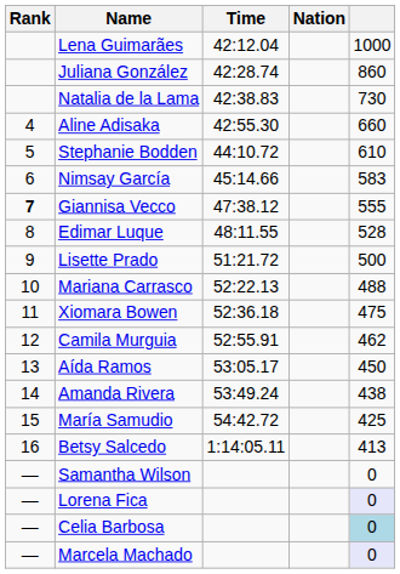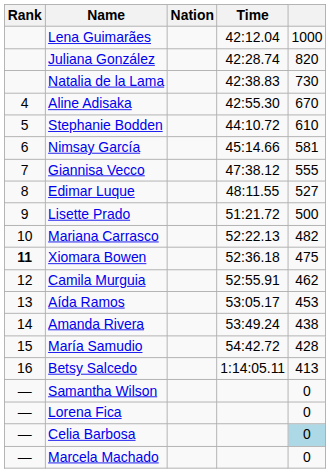 <table class="wikitable sortable" style="text-align:center">
 <tr>
 <th>Rank</th>
 <th>Name</th>
+<th>Nation</th>
 <th>Time</th>
-<th>Nation</th>
 <th></th>
 </tr>
 <tr>
 <td></td>
 <td align=left><a href='#'>Lena Guimarães</a></td>
+<td align=left></td>
 <td>42:12.04</td>
-<td align=left></td>
 <td>1000</td>
 </tr>
 <tr>
 <td></td>
 <td align=left><a href='#'>Juliana González</a></td>
+<td align=left></td>
 <td>42:28.74</td>
-<td align=left></td>
-<td>860</td>
+<td>820</td>
 </tr>
 <tr>
 <td></td>
 <td align=left><a href='#'>Natalia de la Lama</a></td>
+<td align=left></td>
 <td>42:38.83</td>
-<td align=left></td>
 <td>730</td>
 </tr>
 <tr>
 <td>4</td>
 <td align=left><a href='#'>Aline Adisaka</a></td>
+<td align=left></td>
 <td>42:55.30</td>
-<td align=left></td>
-<td>660</td>
+<td>670</td>
 </tr>
 <tr>
 <td>5</td>
 <td align=left><a href='#'>Stephanie Bodden</a></td>
+<td align=left></td>
 <td>44:10.72</td>
-<td align=left></td>
 <td>610</td>
 </tr>
 <tr>
 <td>6</td>
 <td align=left><a href='#'>Nimsay García</a></td>
+<td align=left></td>
 <td>45:14.66</td>
-<td align=left></td>
-<td>583</td>
+<td>581</td>
 </tr>
 <tr>
-<td><strong>7</strong></td>
+<td>7</td>
 <td align=left><a href='#'>Giannisa Vecco</a></td>
+<td align=left></td>
 <td>47:38.12</td>
-<td align=left></td>
 <td>555</td>
 </tr>
 <tr>
 <td>8</td>
 <td align=left><a href='#'>Edimar Luque</a></td>
+<td align=left></td>
 <td>48:11.55</td>
-<td align=left></td>
-<td>528</td>
+<td>527</td>
 </tr>
 <tr>
 <td>9</td>
 <td align=left><a href='#'>Lisette Prado</a></td>
+<td align=left></td>
 <td>51:21.72</td>
-<td align=left></td>
 <td>500</td>
 </tr>
 <tr>
 <td>10</td>
 <td align=left><a href='#'>Mariana Carrasco</a></td>
+<td align=left></td>
 <td>52:22.13</td>
-<td align=left></td>
-<td>488</td>
+<td>482</td>
 </tr>
 <tr>
-<td>11</td>
+<td><strong>11</strong></td>
 <td align=left><a href='#'>Xiomara Bowen</a></td>
+<td align=left></td>
 <td>52:36.18</td>
-<td align=left></td>
 <td>475</td>
 </tr>
 <tr>
 <td>12</td>
 <td align=left><a href='#'>Camila Murguia</a></td>
+<td align=left></td>
 <td>52:55.91</td>
-<td align=left></td>
 <td>462</td>
 </tr>
 <tr>
 <td>13</td>
 <td align=left><a href='#'>Aída Ramos</a></td>
+<td align=left></td>
 <td>53:05.17</td>
-<td align=left></td>
-<td>450</td>
+<td>453</td>
 </tr>
 <tr>
 <td>14</td>
 <td align=left><a href='#'>Amanda Rivera</a></td>
+<td align=left></td>
 <td>53:49.24</td>
-<td align=left></td>
 <td>438</td>
 </tr>
 <tr>
 <td>15</td>
 <td align=left><a href='#'>María Samudio</a></td>
+<td align=left></td>
 <td>54:42.72</td>
-<td align=left></td>
-<td>425</td>
+<td>428</td>
 </tr>
 <tr>
 <td>16</td>
 <td align=left><a href='#'>Betsy Salcedo</a></td>
+<td align=left></td>
 <td>1:14:05.11</td>
-<td align=left></td>
 <td>413</td>
 </tr>
 <tr>
 <td>—</td>
 <td align=left><a href='#'>Samantha Wilson</a></td>
+<td align=left></td>
 <td></td>
-<td align=left></td>
 <td>0</td>
 </tr>
 <tr>
 <td>—</td>
 <td align=left><a href='#'>Lorena Fica</a></td>
+<td align=left></td>
 <td></td>
-<td align=left></td>
-<td style="background: lavender;">0</td>
+<td>0</td>
 </tr>
 <tr>
 <td>—</td>
 <td align=left><a href='#'>Celia Barbosa</a></td>
+<td align=left></td>
 <td></td>
-<td align=left></td>
 <td style="background: lightblue;">0</td>
 </tr>
 <tr>
 <td>—</td>
 <td align=left><a href='#'>Marcela Machado</a></td>
+<td align=left></td>
 <td></td>
-<td align=left></td>
-<td style="background: lavender;">0</td>
+<td>0</td>
 </tr>
 </table>
